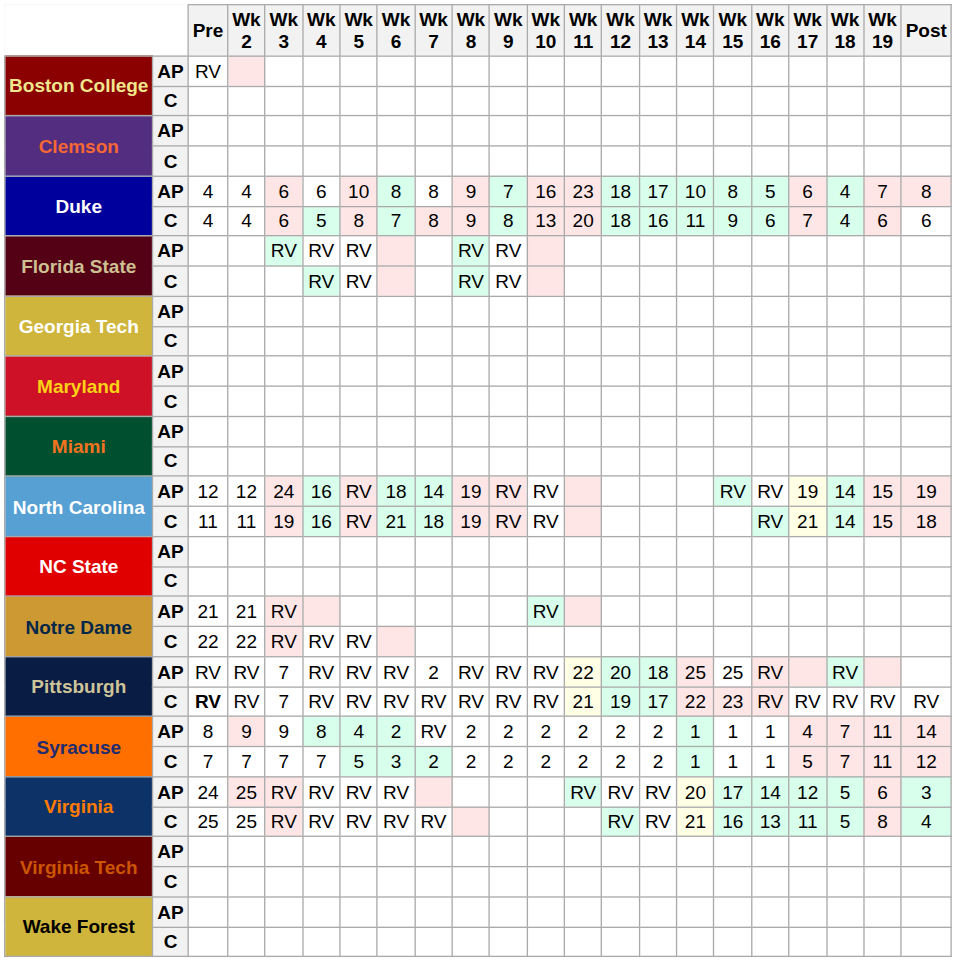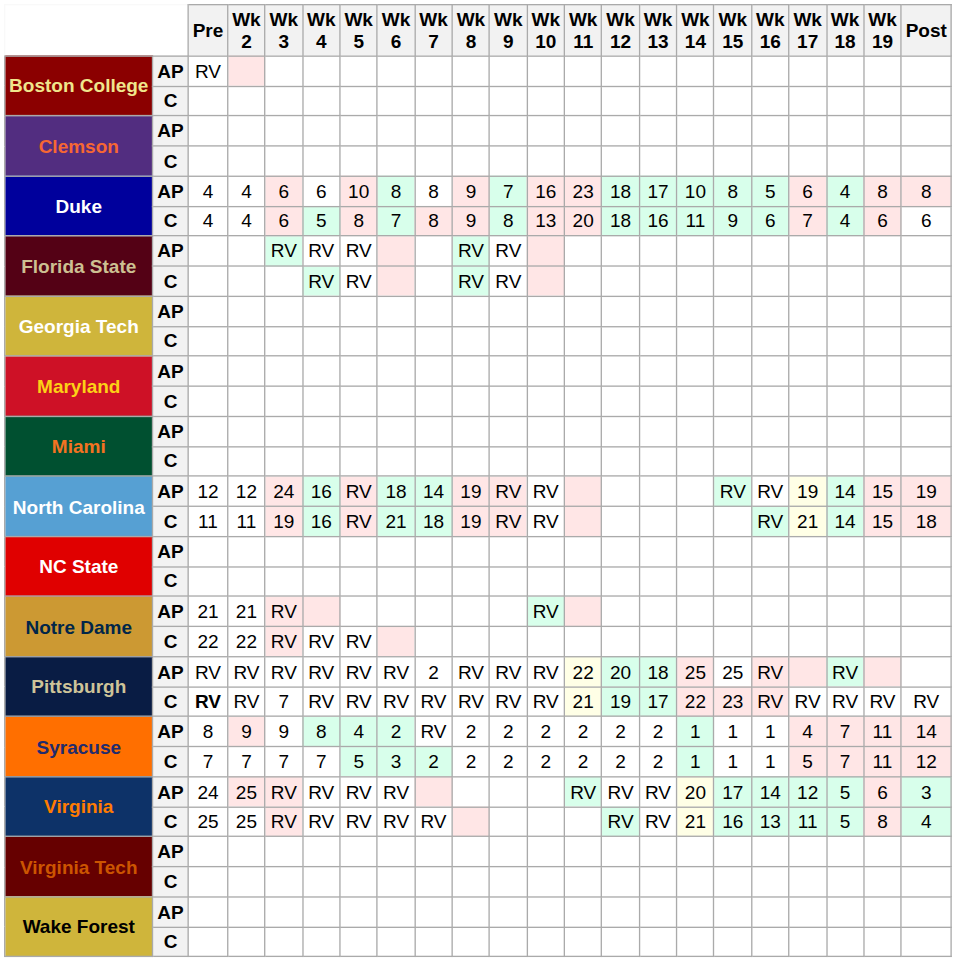 <table class="wikitable" style="white-space:nowrap;font-size:90%;">
 <tr>
 <th colspan=2 style="background:white; border-top-style:hidden; border-left-style:hidden;"> </th>
 <th>Pre</th>
 <th>Wk<br>2</th>
 <th>Wk<br>3</th>
 <th>Wk<br>4</th>
 <th>Wk<br>5</th>
 <th>Wk<br>6</th>
 <th>Wk<br>7</th>
 <th>Wk<br>8</th>
 <th>Wk<br>9</th>
 <th>Wk<br>10</th>
 <th>Wk<br>11</th>
 <th>Wk<br>12</th>
 <th>Wk<br>13</th>
 <th>Wk<br>14</th>
 <th>Wk<br>15</th>
 <th>Wk<br>16</th>
 <th>Wk<br>17</th>
 <th>Wk<br>18</th>
 <th>Wk<br>19</th>
 <th>Post</th>
 </tr>
 <tr style="text-align:center;">
 <th rowspan=2 style="background:#8B0000; color:#F0E68C;">Boston College</th>
 <th>AP</th>
 <td style="background:#FFF;">RV</td>
 <td style="background:#FFE6E6;"></td>
 <td style="background:#FFF;"></td>
 <td style="background:#FFF;"></td>
 <td style="background:#FFF;"></td>
 <td style="background:#FFF;"></td>
 <td style="background:#FFF;"></td>
 <td style="background:#FFF;"></td>
 <td style="background:#FFF;"></td>
 <td style="background:#FFF;"></td>
 <td style="background:#FFF;"></td>
 <td style="background:#FFF;"></td>
 <td style="background:#FFF;"></td>
 <td style="background:#FFF;"></td>
 <td style="background:#FFF;"></td>
 <td style="background:#FFF;"></td>
 <td style="background:#FFF;"></td>
 <td style="background:#FFF;"></td>
 <td style="background:#FFF;"></td>
 <td style="background:#FFF;"></td>
 </tr>
 <tr style="text-align:center;">
 <th>C</th>
 <td style="background:#FFF;"></td>
 <td style="background:#FFF;"></td>
 <td style="background:#FFF;"></td>
 <td style="background:#FFF;"></td>
 <td style="background:#FFF;"></td>
 <td style="background:#FFF;"></td>
 <td style="background:#FFF;"></td>
 <td style="background:#FFF;"></td>
 <td style="background:#FFF;"></td>
 <td style="background:#FFF;"></td>
 <td style="background:#FFF;"></td>
 <td style="background:#FFF;"></td>
 <td style="background:#FFF;"></td>
 <td style="background:#FFF;"></td>
 <td style="background:#FFF;"></td>
 <td style="background:#FFF;"></td>
 <td style="background:#FFF;"></td>
 <td style="background:#FFF;"></td>
 <td style="background:#FFF;"></td>
 <td style="background:#FFF;"></td>
 </tr>
 <tr style="text-align:center;">
 <th rowspan=2 style="background:#522D80; color:#F66733;">Clemson</th>
 <th>AP</th>
 <td style="background:#FFF;"></td>
 <td style="background:#FFF;"></td>
 <td style="background:#FFF;"></td>
 <td style="background:#FFF;"></td>
 <td style="background:#FFF;"></td>
 <td style="background:#FFF;"></td>
 <td style="background:#FFF;"></td>
 <td style="background:#FFF;"></td>
 <td style="background:#FFF;"></td>
 <td style="background:#FFF;"></td>
 <td style="background:#FFF;"></td>
 <td style="background:#FFF;"></td>
 <td style="background:#FFF;"></td>
 <td style="background:#FFF;"></td>
 <td style="background:#FFF;"></td>
 <td style="background:#FFF;"></td>
 <td style="background:#FFF;"></td>
 <td style="background:#FFF;"></td>
 <td style="background:#FFF;"></td>
 <td style="background:#FFF;"></td>
 </tr>
 <tr style="text-align:center;">
 <th>C</th>
 <td style="background:#FFF;"></td>
 <td style="background:#FFF;"></td>
 <td style="background:#FFF;"></td>
 <td style="background:#FFF;"></td>
 <td style="background:#FFF;"></td>
 <td style="background:#FFF;"></td>
 <td style="background:#FFF;"></td>
 <td style="background:#FFF;"></td>
 <td style="background:#FFF;"></td>
 <td style="background:#FFF;"></td>
 <td style="background:#FFF;"></td>
 <td style="background:#FFF;"></td>
 <td style="background:#FFF;"></td>
 <td style="background:#FFF;"></td>
 <td style="background:#FFF;"></td>
 <td style="background:#FFF;"></td>
 <td style="background:#FFF;"></td>
 <td style="background:#FFF;"></td>
 <td style="background:#FFF;"></td>
 <td style="background:#FFF;"></td>
 </tr>
 <tr style="text-align:center;">
 <th rowspan=2 style="background:#00009C; color:white;">Duke</th>
 <th>AP</th>
 <td style="background:#FFF;">4</td>
 <td style="background:#FFF;">4</td>
 <td style="background:#FFE6E6;">6</td>
 <td style="background:#FFF;">6</td>
 <td style="background:#FFE6E6;">10</td>
 <td style="background:#D8FFEB;">8</td>
 <td style="background:#FFF;">8</td>
 <td style="background:#FFE6E6;">9</td>
 <td style="background:#D8FFEB;">7</td>
 <td style="background:#FFE6E6;">16</td>
 <td style="background:#FFE6E6;">23</td>
 <td style="background:#D8FFEB;">18</td>
 <td style="background:#D8FFEB;">17</td>
 <td style="background:#D8FFEB;">10</td>
 <td style="background:#D8FFEB;">8</td>
 <td style="background:#D8FFEB;">5</td>
 <td style="background:#FFE6E6;">6</td>
 <td style="background:#D8FFEB;">4</td>
-<td style="background:#FFE6E6;">7</td>
+<td style="background:#FFE6E6;">8</td>
 <td style="background:#FFE6E6;">8</td>
 </tr>
 <tr style="text-align:center;">
 <th>C</th>
 <td style="background:#FFF;">4</td>
 <td style="background:#FFF;">4</td>
 <td style="background:#FFE6E6;">6</td>
 <td style="background:#D8FFEB;">5</td>
 <td style="background:#FFE6E6;">8</td>
 <td style="background:#D8FFEB;">7</td>
 <td style="background:#FFE6E6;">8</td>
 <td style="background:#FFE6E6;">9</td>
 <td style="background:#D8FFEB;">8</td>
 <td style="background:#FFE6E6;">13</td>
 <td style="background:#FFE6E6;">20</td>
 <td style="background:#D8FFEB;">18</td>
 <td style="background:#D8FFEB;">16</td>
 <td style="background:#D8FFEB;">11</td>
 <td style="background:#D8FFEB;">9</td>
 <td style="background:#D8FFEB;">6</td>
 <td style="background:#FFE6E6;">7</td>
 <td style="background:#D8FFEB;">4</td>
 <td style="background:#FFE6E6;">6</td>
 <td style="background:#FFF;">6</td>
 </tr>
 <tr style="text-align:center;">
 <th rowspan=2 style="background:#540115; color:#CDC092;">Florida State</th>
 <th>AP</th>
 <td style="background:#FFF;"></td>
 <td style="background:#FFF;"></td>
 <td style="background:#D8FFEB;">RV</td>
 <td style="background:#FFF;">RV</td>
 <td style="background:#FFF;">RV</td>
 <td style="background:#FFE6E6;"></td>
 <td style="background:#FFF;"></td>
 <td style="background:#D8FFEB;">RV</td>
 <td style="background:#FFF;">RV</td>
 <td style="background:#FFE6E6;"></td>
 <td style="background:#FFF;"></td>
 <td style="background:#FFF;"></td>
 <td style="background:#FFF;"></td>
 <td style="background:#FFF;"></td>
 <td style="background:#FFF;"></td>
 <td style="background:#FFF;"></td>
 <td style="background:#FFF;"></td>
 <td style="background:#FFF;"></td>
 <td style="background:#FFF;"></td>
 <td style="background:#FFF;"></td>
 </tr>
 <tr style="text-align:center;">
 <th>C</th>
 <td style="background:#FFF;"></td>
 <td style="background:#FFF;"></td>
 <td style="background:#FFF;"></td>
 <td style="background:#D8FFEB;">RV</td>
 <td style="background:#FFF;">RV</td>
 <td style="background:#FFE6E6;"></td>
 <td style="background:#FFF;"></td>
 <td style="background:#D8FFEB;">RV</td>
 <td style="background:#FFF;">RV</td>
 <td style="background:#FFE6E6;"></td>
 <td style="background:#FFF;"></td>
 <td style="background:#FFF;"></td>
 <td style="background:#FFF;"></td>
 <td style="background:#FFF;"></td>
 <td style="background:#FFF;"></td>
 <td style="background:#FFF;"></td>
 <td style="background:#FFF;"></td>
 <td style="background:#FFF;"></td>
 <td style="background:#FFF;"></td>
 <td style="background:#FFF;"></td>
 </tr>
 <tr style="text-align:center;">
 <th rowspan=2 style="background:#CFB53B; color:white;">Georgia Tech</th>
 <th>AP</th>
 <td style="background:#FFF;"></td>
 <td style="background:#FFF;"></td>
 <td style="background:#FFF;"></td>
 <td style="background:#FFF;"></td>
 <td style="background:#FFF;"></td>
 <td style="background:#FFF;"></td>
 <td style="background:#FFF;"></td>
 <td style="background:#FFF;"></td>
 <td style="background:#FFF;"></td>
 <td style="background:#FFF;"></td>
 <td style="background:#FFF;"></td>
 <td style="background:#FFF;"></td>
 <td style="background:#FFF;"></td>
 <td style="background:#FFF;"></td>
 <td style="background:#FFF;"></td>
 <td style="background:#FFF;"></td>
 <td style="background:#FFF;"></td>
 <td style="background:#FFF;"></td>
 <td style="background:#FFF;"></td>
 <td style="background:#FFF;"></td>
 </tr>
 <tr style="text-align:center;">
 <th>C</th>
 <td style="background:#FFF;"></td>
 <td style="background:#FFF;"></td>
 <td style="background:#FFF;"></td>
 <td style="background:#FFF;"></td>
 <td style="background:#FFF;"></td>
 <td style="background:#FFF;"></td>
 <td style="background:#FFF;"></td>
 <td style="background:#FFF;"></td>
 <td style="background:#FFF;"></td>
 <td style="background:#FFF;"></td>
 <td style="background:#FFF;"></td>
 <td style="background:#FFF;"></td>
 <td style="background:#FFF;"></td>
 <td style="background:#FFF;"></td>
 <td style="background:#FFF;"></td>
 <td style="background:#FFF;"></td>
 <td style="background:#FFF;"></td>
 <td style="background:#FFF;"></td>
 <td style="background:#FFF;"></td>
 <td style="background:#FFF;"></td>
 </tr>
 <tr style="text-align:center;">
 <th rowspan=2 style="background:#CE1126; color:#FCD116;">Maryland</th>
 <th>AP</th>
 <td style="background:#FFF;"></td>
 <td style="background:#FFF;"></td>
 <td style="background:#FFF;"></td>
 <td style="background:#FFF;"></td>
 <td style="background:#FFF;"></td>
 <td style="background:#FFF;"></td>
 <td style="background:#FFF;"></td>
 <td style="background:#FFF;"></td>
 <td style="background:#FFF;"></td>
 <td style="background:#FFF;"></td>
 <td style="background:#FFF;"></td>
 <td style="background:#FFF;"></td>
 <td style="background:#FFF;"></td>
 <td style="background:#FFF;"></td>
 <td style="background:#FFF;"></td>
 <td style="background:#FFF;"></td>
 <td style="background:#FFF;"></td>
 <td style="background:#FFF;"></td>
 <td style="background:#FFF;"></td>
 <td style="background:#FFF;"></td>
 </tr>
 <tr style="text-align:center;">
 <th>C</th>
 <td style="background:#FFF;"></td>
 <td style="background:#FFF;"></td>
 <td style="background:#FFF;"></td>
 <td style="background:#FFF;"></td>
 <td style="background:#FFF;"></td>
 <td style="background:#FFF;"></td>
 <td style="background:#FFF;"></td>
 <td style="background:#FFF;"></td>
 <td style="background:#FFF;"></td>
 <td style="background:#FFF;"></td>
 <td style="background:#FFF;"></td>
 <td style="background:#FFF;"></td>
 <td style="background:#FFF;"></td>
 <td style="background:#FFF;"></td>
 <td style="background:#FFF;"></td>
 <td style="background:#FFF;"></td>
 <td style="background:#FFF;"></td>
 <td style="background:#FFF;"></td>
 <td style="background:#FFF;"></td>
 <td style="background:#FFF;"></td>
 </tr>
 <tr style="text-align:center;">
 <th rowspan=2 style="background:#005030; color:#F47321;">Miami</th>
 <th>AP</th>
 <td style="background:#FFF;"></td>
 <td style="background:#FFF;"></td>
 <td style="background:#FFF;"></td>
 <td style="background:#FFF;"></td>
 <td style="background:#FFF;"></td>
 <td style="background:#FFF;"></td>
 <td style="background:#FFF;"></td>
 <td style="background:#FFF;"></td>
 <td style="background:#FFF;"></td>
 <td style="background:#FFF;"></td>
 <td style="background:#FFF;"></td>
 <td style="background:#FFF;"></td>
 <td style="background:#FFF;"></td>
 <td style="background:#FFF;"></td>
 <td style="background:#FFF;"></td>
 <td style="background:#FFF;"></td>
 <td style="background:#FFF;"></td>
 <td style="background:#FFF;"></td>
 <td style="background:#FFF;"></td>
 <td style="background:#FFF;"></td>
 </tr>
 <tr style="text-align:center;">
 <th>C</th>
 <td style="background:#FFF;"></td>
 <td style="background:#FFF;"></td>
 <td style="background:#FFF;"></td>
 <td style="background:#FFF;"></td>
 <td style="background:#FFF;"></td>
 <td style="background:#FFF;"></td>
 <td style="background:#FFF;"></td>
 <td style="background:#FFF;"></td>
 <td style="background:#FFF;"></td>
 <td style="background:#FFF;"></td>
 <td style="background:#FFF;"></td>
 <td style="background:#FFF;"></td>
 <td style="background:#FFF;"></td>
 <td style="background:#FFF;"></td>
 <td style="background:#FFF;"></td>
 <td style="background:#FFF;"></td>
 <td style="background:#FFF;"></td>
 <td style="background:#FFF;"></td>
 <td style="background:#FFF;"></td>
 <td style="background:#FFF;"></td>
 </tr>
 <tr style="text-align:center;">
 <th rowspan=2 style="background:#56A0D3; color:white;">North Carolina</th>
 <th>AP</th>
 <td style="background:#FFF;">12</td>
 <td style="background:#FFF;">12</td>
 <td style="background:#FFE6E6;">24</td>
 <td style="background:#D8FFEB;">16</td>
 <td style="background:#FFE6E6;">RV</td>
 <td style="background:#D8FFEB;">18</td>
 <td style="background:#D8FFEB;">14</td>
 <td style="background:#FFE6E6;">19</td>
 <td style="background:#FFE6E6;">RV</td>
 <td style="background:#FFF;">RV</td>
 <td style="background:#FFE6E6;"></td>
 <td style="background:#FFF;"></td>
 <td style="background:#FFF;"></td>
 <td style="background:#FFF;"></td>
 <td style="background:#D8FFEB;">RV</td>
 <td style="background:#FFF;">RV</td>
 <td style="background:#FFFFE6;">19</td>
 <td style="background:#D8FFEB;">14</td>
 <td style="background:#FFE6E6;">15</td>
 <td style="background:#FFE6E6;">19</td>
 </tr>
 <tr style="text-align:center;">
 <th>C</th>
 <td style="background:#FFF;">11</td>
 <td style="background:#FFF;">11</td>
 <td style="background:#FFE6E6;">19</td>
 <td style="background:#D8FFEB;">16</td>
 <td style="background:#FFE6E6;">RV</td>
 <td style="background:#D8FFEB;">21</td>
 <td style="background:#D8FFEB;">18</td>
 <td style="background:#FFE6E6;">19</td>
 <td style="background:#FFE6E6;">RV</td>
 <td style="background:#FFF;">RV</td>
 <td style="background:#FFE6E6;"></td>
 <td style="background:#FFF;"></td>
 <td style="background:#FFF;"></td>
 <td style="background:#FFF;"></td>
 <td style="background:#FFF;"></td>
 <td style="background:#D8FFEB;">RV</td>
 <td style="background:#FFFFE6;">21</td>
 <td style="background:#D8FFEB;">14</td>
 <td style="background:#FFE6E6;">15</td>
 <td style="background:#FFE6E6;">18</td>
 </tr>
 <tr style="text-align:center;">
 <th rowspan=2 style="background:#E00000; color:white;">NC State</th>
 <th>AP</th>
 <td style="background:#FFF;"></td>
 <td style="background:#FFF;"></td>
 <td style="background:#FFF;"></td>
 <td style="background:#FFF;"></td>
 <td style="background:#FFF;"></td>
 <td style="background:#FFF;"></td>
 <td style="background:#FFF;"></td>
 <td style="background:#FFF;"></td>
 <td style="background:#FFF;"></td>
 <td style="background:#FFF;"></td>
 <td style="background:#FFF;"></td>
 <td style="background:#FFF;"></td>
 <td style="background:#FFF;"></td>
 <td style="background:#FFF;"></td>
 <td style="background:#FFF;"></td>
 <td style="background:#FFF;"></td>
 <td style="background:#FFF;"></td>
 <td style="background:#FFF;"></td>
 <td style="background:#FFF;"></td>
 <td style="background:#FFF;"></td>
 </tr>
 <tr style="text-align:center;">
 <th>C</th>
 <td style="background:#FFF;"></td>
 <td style="background:#FFF;"></td>
 <td style="background:#FFF;"></td>
 <td style="background:#FFF;"></td>
 <td style="background:#FFF;"></td>
 <td style="background:#FFF;"></td>
 <td style="background:#FFF;"></td>
 <td style="background:#FFF;"></td>
 <td style="background:#FFF;"></td>
 <td style="background:#FFF;"></td>
 <td style="background:#FFF;"></td>
 <td style="background:#FFF;"></td>
 <td style="background:#FFF;"></td>
 <td style="background:#FFF;"></td>
 <td style="background:#FFF;"></td>
 <td style="background:#FFF;"></td>
 <td style="background:#FFF;"></td>
 <td style="background:#FFF;"></td>
 <td style="background:#FFF;"></td>
 <td style="background:#FFF;"></td>
 </tr>
 <tr style="text-align:center;">
 <th rowspan=2 style="background:#CC9933; color:#002649;">Notre Dame</th>
 <th>AP</th>
 <td style="background:#FFF;">21</td>
 <td style="background:#FFF;">21</td>
 <td style="background:#FFE6E6;">RV</td>
 <td style="background:#FFE6E6;"></td>
 <td style="background:#FFF;"></td>
 <td style="background:#FFF;"></td>
 <td style="background:#FFF;"></td>
 <td style="background:#FFF;"></td>
 <td style="background:#FFF;"></td>
 <td style="background:#D8FFEB;">RV</td>
 <td style="background:#FFE6E6;"></td>
 <td style="background:#FFF;"></td>
 <td style="background:#FFF;"></td>
 <td style="background:#FFF;"></td>
 <td style="background:#FFF;"></td>
 <td style="background:#FFF;"></td>
 <td style="background:#FFF;"></td>
 <td style="background:#FFF;"></td>
 <td style="background:#FFF;"></td>
 <td style="background:#FFF;"></td>
 </tr>
 <tr style="text-align:center;">
 <th>C</th>
 <td style="background:#FFF;">22</td>
 <td style="background:#FFF;">22</td>
 <td style="background:#FFE6E6;">RV</td>
 <td style="background:#FFF;">RV</td>
 <td style="background:#FFF;">RV</td>
 <td style="background:#FFE6E6;"></td>
 <td style="background:#FFF;"></td>
 <td style="background:#FFF;"></td>
 <td style="background:#FFF;"></td>
 <td style="background:#FFF;"></td>
 <td style="background:#FFF;"></td>
 <td style="background:#FFF;"></td>
 <td style="background:#FFF;"></td>
 <td style="background:#FFF;"></td>
 <td style="background:#FFF;"></td>
 <td style="background:#FFF;"></td>
 <td style="background:#FFF;"></td>
 <td style="background:#FFF;"></td>
 <td style="background:#FFF;"></td>
 <td style="background:#FFF;"></td>
 </tr>
 <tr style="text-align:center;">
 <th rowspan=2 style="background:#091C44; color:#CEC499;">Pittsburgh</th>
 <th>AP</th>
 <td style="background:#FFF;">RV</td>
 <td style="background:#FFF;">RV</td>
-<td style="background:#FFF;">7</td>
+<td style="background:#FFF;">RV</td>
 <td style="background:#FFF;">RV</td>
 <td style="background:#FFF;">RV</td>
 <td style="background:#FFF;">RV</td>
 <td style="background:#FFF;">2</td>
 <td style="background:#FFF;">RV</td>
 <td style="background:#FFF;">RV</td>
 <td style="background:#FFF;">RV</td>
 <td style="background:#FFFFE6;">22</td>
 <td style="background:#D8FFEB;">20</td>
 <td style="background:#D8FFEB;">18</td>
 <td style="background:#FFE6E6;">25</td>
 <td style="background:#FFF;">25</td>
 <td style="background:#FFE6E6;">RV</td>
 <td style="background:#FFE6E6;"></td>
 <td style="background:#D8FFEB;">RV</td>
 <td style="background:#FFE6E6;"></td>
 <td style="background:#FFF;"></td>
 </tr>
 <tr style="text-align:center;">
 <th>C</th>
 <td style="background:#FFF;"><strong>RV</strong></td>
 <td style="background:#FFF;">RV</td>
 <td style="background:#FFF;">7</td>
 <td style="background:#FFF;">RV</td>
 <td style="background:#FFF;">RV</td>
 <td style="background:#FFF;">RV</td>
 <td style="background:#FFF;">RV</td>
 <td style="background:#FFF;">RV</td>
 <td style="background:#FFF;">RV</td>
 <td style="background:#FFF;">RV</td>
 <td style="background:#FFFFE6;">21</td>
 <td style="background:#D8FFEB;">19</td>
 <td style="background:#D8FFEB;">17</td>
 <td style="background:#FFE6E6;">22</td>
 <td style="background:#FFE6E6;">23</td>
 <td style="background:#FFE6E6;">RV</td>
 <td style="background:#FFF;">RV</td>
 <td style="background:#FFF;">RV</td>
 <td style="background:#FFF;">RV</td>
 <td style="background:#FFF;">RV</td>
 </tr>
 <tr style="text-align:center;">
 <th rowspan=2 style="background:#FF6F00; color:#212B6D;">Syracuse</th>
 <th>AP</th>
 <td style="background:#FFF;">8</td>
 <td style="background:#FFE6E6;">9</td>
 <td style="background:#FFF;">9</td>
 <td style="background:#D8FFEB;">8</td>
 <td style="background:#D8FFEB;">4</td>
 <td style="background:#D8FFEB;">2</td>
 <td style="background:#FFF;">RV</td>
 <td style="background:#FFF;">2</td>
 <td style="background:#FFF;">2</td>
 <td style="background:#FFF;">2</td>
 <td style="background:#FFF;">2</td>
 <td style="background:#FFF;">2</td>
 <td style="background:#FFF;">2</td>
 <td style="background:#D8FFEB;">1</td>
 <td style="background:#FFF;">1</td>
 <td style="background:#FFF;">1</td>
 <td style="background:#FFE6E6;">4</td>
 <td style="background:#FFE6E6;">7</td>
 <td style="background:#FFE6E6;">11</td>
 <td style="background:#FFE6E6;">14</td>
 </tr>
 <tr style="text-align:center;">
 <th>C</th>
 <td style="background:#FFF;">7</td>
 <td style="background:#FFF;">7</td>
 <td style="background:#FFF;">7</td>
 <td style="background:#FFF;">7</td>
 <td style="background:#D8FFEB;">5</td>
 <td style="background:#D8FFEB;">3</td>
 <td style="background:#D8FFEB;">2</td>
 <td style="background:#FFF;">2</td>
 <td style="background:#FFF;">2</td>
 <td style="background:#FFF;">2</td>
 <td style="background:#FFF;">2</td>
 <td style="background:#FFF;">2</td>
 <td style="background:#FFF;">2</td>
 <td style="background:#D8FFEB;">1</td>
 <td style="background:#FFF;">1</td>
 <td style="background:#FFF;">1</td>
 <td style="background:#FFE6E6;">5</td>
 <td style="background:#FFE6E6;">7</td>
 <td style="background:#FFE6E6;">11</td>
 <td style="background:#FFE6E6;">12</td>
 </tr>
 <tr style="text-align:center;">
 <th rowspan=2 style="background:#0D3268; color:#FF7C00;">Virginia</th>
 <th>AP</th>
 <td style="background:#FFF;">24</td>
 <td style="background:#FFE6E6;">25</td>
 <td style="background:#FFE6E6;">RV</td>
 <td style="background:#FFF;">RV</td>
 <td style="background:#FFF;">RV</td>
 <td style="background:#FFF;">RV</td>
 <td style="background:#FFE6E6;"></td>
 <td style="background:#FFF;"></td>
 <td style="background:#FFF;"></td>
 <td style="background:#FFF;"></td>
 <td style="background:#D8FFEB;">RV</td>
 <td style="background:#FFF;">RV</td>
 <td style="background:#FFF;">RV</td>
 <td style="background:#FFFFE6;">20</td>
 <td style="background:#D8FFEB;">17</td>
 <td style="background:#D8FFEB;">14</td>
 <td style="background:#D8FFEB;">12</td>
 <td style="background:#D8FFEB;">5</td>
 <td style="background:#FFE6E6;">6</td>
 <td style="background:#D8FFEB;">3</td>
 </tr>
 <tr style="text-align:center;">
 <th>C</th>
 <td style="background:#FFF;">25</td>
 <td style="background:#FFF;">25</td>
 <td style="background:#FFE6E6;">RV</td>
 <td style="background:#FFF;">RV</td>
 <td style="background:#FFF;">RV</td>
 <td style="background:#FFF;">RV</td>
 <td style="background:#FFF;">RV</td>
 <td style="background:#FFE6E6;"></td>
 <td style="background:#FFF;"></td>
 <td style="background:#FFF;"></td>
 <td style="background:#FFF;"></td>
 <td style="background:#D8FFEB;">RV</td>
 <td style="background:#FFF;">RV</td>
 <td style="background:#FFFFE6;">21</td>
 <td style="background:#D8FFEB;">16</td>
 <td style="background:#D8FFEB;">13</td>
 <td style="background:#D8FFEB;">11</td>
 <td style="background:#D8FFEB;">5</td>
 <td style="background:#FFE6E6;">8</td>
 <td style="background:#D8FFEB;">4</td>
 </tr>
 <tr style="text-align:center;">
 <th rowspan=2 style="background:#660000; color:#CC5500;">Virginia Tech</th>
 <th>AP</th>
 <td style="background:#FFF;"></td>
 <td style="background:#FFF;"></td>
 <td style="background:#FFF;"></td>
 <td style="background:#FFF;"></td>
 <td style="background:#FFF;"></td>
 <td style="background:#FFF;"></td>
 <td style="background:#FFF;"></td>
 <td style="background:#FFF;"></td>
 <td style="background:#FFF;"></td>
 <td style="background:#FFF;"></td>
 <td style="background:#FFF;"></td>
 <td style="background:#FFF;"></td>
 <td style="background:#FFF;"></td>
 <td style="background:#FFF;"></td>
 <td style="background:#FFF;"></td>
 <td style="background:#FFF;"></td>
 <td style="background:#FFF;"></td>
 <td style="background:#FFF;"></td>
 <td style="background:#FFF;"></td>
 <td style="background:#FFF;"></td>
 </tr>
 <tr style="text-align:center;">
 <th>C</th>
 <td style="background:#FFF;"></td>
 <td style="background:#FFF;"></td>
 <td style="background:#FFF;"></td>
 <td style="background:#FFF;"></td>
 <td style="background:#FFF;"></td>
 <td style="background:#FFF;"></td>
 <td style="background:#FFF;"></td>
 <td style="background:#FFF;"></td>
 <td style="background:#FFF;"></td>
 <td style="background:#FFF;"></td>
 <td style="background:#FFF;"></td>
 <td style="background:#FFF;"></td>
 <td style="background:#FFF;"></td>
 <td style="background:#FFF;"></td>
 <td style="background:#FFF;"></td>
 <td style="background:#FFF;"></td>
 <td style="background:#FFF;"></td>
 <td style="background:#FFF;"></td>
 <td style="background:#FFF;"></td>
 <td style="background:#FFF;"></td>
 </tr>
 <tr style="text-align:center;">
 <th rowspan=2 style="background:#CFB53B; color:black;">Wake Forest</th>
 <th>AP</th>
 <td style="background:#FFF;"></td>
 <td style="background:#FFF;"></td>
 <td style="background:#FFF;"></td>
 <td style="background:#FFF;"></td>
 <td style="background:#FFF;"></td>
 <td style="background:#FFF;"></td>
 <td style="background:#FFF;"></td>
 <td style="background:#FFF;"></td>
 <td style="background:#FFF;"></td>
 <td style="background:#FFF;"></td>
 <td style="background:#FFF;"></td>
 <td style="background:#FFF;"></td>
 <td style="background:#FFF;"></td>
 <td style="background:#FFF;"></td>
 <td style="background:#FFF;"></td>
 <td style="background:#FFF;"></td>
 <td style="background:#FFF;"></td>
 <td style="background:#FFF;"></td>
 <td style="background:#FFF;"></td>
 <td style="background:#FFF;"></td>
 </tr>
 <tr style="text-align:center;">
 <th>C</th>
 <td style="background:#FFF;"></td>
 <td style="background:#FFF;"></td>
 <td style="background:#FFF;"></td>
 <td style="background:#FFF;"></td>
 <td style="background:#FFF;"></td>
 <td style="background:#FFF;"></td>
 <td style="background:#FFF;"></td>
 <td style="background:#FFF;"></td>
 <td style="background:#FFF;"></td>
 <td style="background:#FFF;"></td>
 <td style="background:#FFF;"></td>
 <td style="background:#FFF;"></td>
 <td style="background:#FFF;"></td>
 <td style="background:#FFF;"></td>
 <td style="background:#FFF;"></td>
 <td style="background:#FFF;"></td>
 <td style="background:#FFF;"></td>
 <td style="background:#FFF;"></td>
 <td style="background:#FFF;"></td>
 <td style="background:#FFF;"></td>
 </tr>
 </table>
